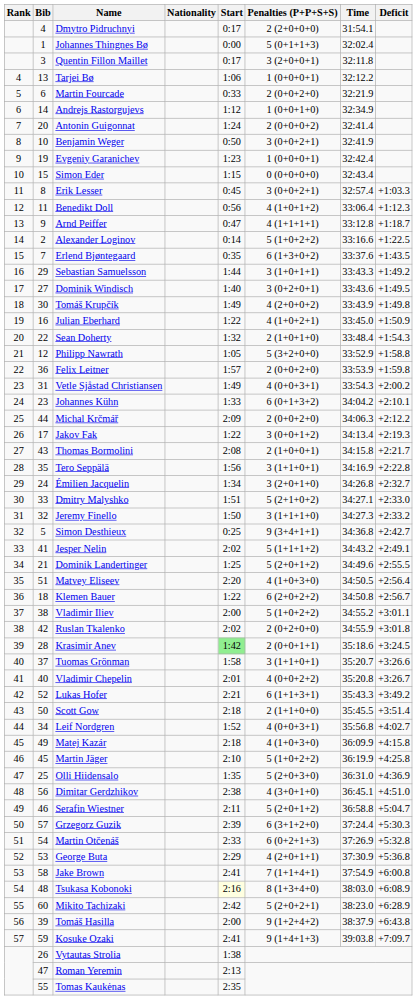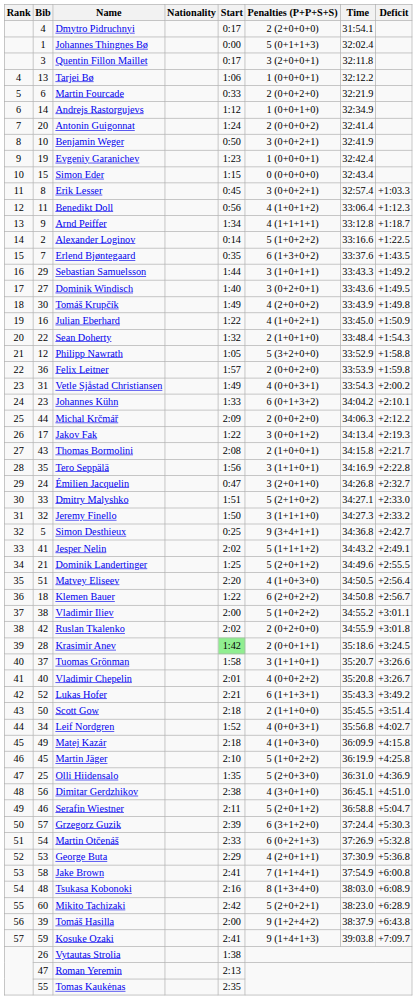 <table class="wikitable sortable" style="text-align:center">
 <tr>
 <th data-sort-type=number>Rank</th>
 <th>Bib</th>
 <th>Name</th>
 <th>Nationality</th>
 <th>Start</th>
 <th>Penalties (P+P+S+S)</th>
 <th>Time</th>
 <th>Deficit</th>
 </tr>
 <tr>
 <td></td>
 <td>4</td>
 <td align=left><a href='#'>Dmytro Pidruchnyi</a></td>
 <td align=left></td>
 <td>0:17</td>
 <td>2 (2+0+0+0)</td>
 <td>31:54.1</td>
 <td></td>
 </tr>
 <tr>
 <td></td>
 <td>1</td>
 <td align=left><a href='#'>Johannes Thingnes Bø</a></td>
 <td align=left></td>
 <td>0:00</td>
 <td>5 (0+1+1+3)</td>
 <td>32:02.4</td>
 <td></td>
 </tr>
 <tr>
 <td></td>
 <td>3</td>
 <td align=left><a href='#'>Quentin Fillon Maillet</a></td>
 <td align=left></td>
 <td>0:17</td>
 <td>3 (2+0+0+1)</td>
 <td>32:11.8</td>
 <td></td>
 </tr>
 <tr>
 <td>4</td>
 <td>13</td>
 <td align=left><a href='#'>Tarjei Bø</a></td>
 <td align=left></td>
 <td>1:06</td>
 <td>1 (0+0+0+1)</td>
 <td>32:12.2</td>
 <td></td>
 </tr>
 <tr>
 <td>5</td>
 <td>6</td>
 <td align=left><a href='#'>Martin Fourcade</a></td>
 <td align=left></td>
 <td>0:33</td>
 <td>2 (0+0+2+0)</td>
 <td>32:21.9</td>
 <td></td>
 </tr>
 <tr>
 <td>6</td>
 <td>14</td>
 <td align=left><a href='#'>Andrejs Rastorgujevs</a></td>
 <td align=left></td>
 <td>1:12</td>
 <td>1 (0+0+1+0)</td>
 <td>32:34.9</td>
 <td></td>
 </tr>
 <tr>
 <td>7</td>
 <td>20</td>
 <td align=left><a href='#'>Antonin Guigonnat</a></td>
 <td align=left></td>
 <td>1:24</td>
 <td>2 (0+0+0+2)</td>
 <td>32:41.4</td>
 <td></td>
 </tr>
 <tr>
 <td>8</td>
 <td>10</td>
 <td align=left><a href='#'>Benjamin Weger</a></td>
 <td align=left></td>
 <td>0:50</td>
 <td>3 (0+0+2+1)</td>
 <td>32:41.9</td>
 <td></td>
 </tr>
 <tr>
 <td>9</td>
 <td>19</td>
 <td align=left><a href='#'>Evgeniy Garanichev</a></td>
 <td align=left></td>
 <td>1:23</td>
 <td>1 (0+0+0+1)</td>
 <td>32:42.4</td>
 <td></td>
 </tr>
 <tr>
 <td>10</td>
 <td>15</td>
 <td align=left><a href='#'>Simon Eder</a></td>
 <td align=left></td>
 <td>1:15</td>
 <td>0 (0+0+0+0)</td>
 <td>32:43.4</td>
 <td></td>
 </tr>
 <tr>
 <td>11</td>
 <td>8</td>
 <td align=left><a href='#'>Erik Lesser</a></td>
 <td align=left></td>
 <td>0:45</td>
 <td>3 (0+0+2+1)</td>
 <td>32:57.4</td>
 <td>+1:03.3</td>
 </tr>
 <tr>
 <td>12</td>
 <td>11</td>
 <td align=left><a href='#'>Benedikt Doll</a></td>
 <td align=left></td>
 <td>0:56</td>
 <td>4 (1+0+1+2)</td>
 <td>33:06.4</td>
 <td>+1:12.3</td>
 </tr>
 <tr>
 <td>13</td>
 <td>9</td>
 <td align=left><a href='#'>Arnd Peiffer</a></td>
 <td align=left></td>
-<td>0:47</td>
+<td>1:34</td>
 <td>4 (1+1+1+1)</td>
 <td>33:12.8</td>
 <td>+1:18.7</td>
 </tr>
 <tr>
 <td>14</td>
 <td>2</td>
 <td align=left><a href='#'>Alexander Loginov</a></td>
 <td align=left></td>
 <td>0:14</td>
 <td>5 (1+0+2+2)</td>
 <td>33:16.6</td>
 <td>+1:22.5</td>
 </tr>
 <tr>
 <td>15</td>
 <td>7</td>
 <td align=left><a href='#'>Erlend Bjøntegaard</a></td>
 <td align=left></td>
 <td>0:35</td>
 <td>6 (1+3+0+2)</td>
 <td>33:37.6</td>
 <td>+1:43.5</td>
 </tr>
 <tr>
 <td>16</td>
 <td>29</td>
 <td align=left><a href='#'>Sebastian Samuelsson</a></td>
 <td align=left></td>
 <td>1:44</td>
 <td>3 (1+0+1+1)</td>
 <td>33:43.3</td>
 <td>+1:49.2</td>
 </tr>
 <tr>
 <td>17</td>
 <td>27</td>
 <td align=left><a href='#'>Dominik Windisch</a></td>
 <td align=left></td>
 <td>1:40</td>
 <td>3 (0+2+0+1)</td>
 <td>33:43.6</td>
 <td>+1:49.5</td>
 </tr>
 <tr>
 <td>18</td>
 <td>30</td>
 <td align=left><a href='#'>Tomáš Krupčík</a></td>
 <td align=left></td>
 <td>1:49</td>
 <td>4 (2+0+0+2)</td>
 <td>33:43.9</td>
 <td>+1:49.8</td>
 </tr>
 <tr>
 <td>19</td>
 <td>16</td>
 <td align=left><a href='#'>Julian Eberhard</a></td>
 <td align=left></td>
 <td>1:22</td>
 <td>4 (1+0+2+1)</td>
 <td>33:45.0</td>
 <td>+1:50.9</td>
 </tr>
 <tr>
 <td>20</td>
 <td>22</td>
 <td align=left><a href='#'>Sean Doherty</a></td>
 <td align=left></td>
 <td>1:32</td>
 <td>2 (1+0+1+0)</td>
 <td>33:48.4</td>
 <td>+1:54.3</td>
 </tr>
 <tr>
 <td>21</td>
 <td>12</td>
 <td align=left><a href='#'>Philipp Nawrath</a></td>
 <td align=left></td>
 <td>1:05</td>
 <td>5 (3+2+0+0)</td>
 <td>33:52.9</td>
 <td>+1:58.8</td>
 </tr>
 <tr>
 <td>22</td>
 <td>36</td>
 <td align=left><a href='#'>Felix Leitner</a></td>
 <td align=left></td>
 <td>1:57</td>
 <td>2 (0+0+2+0)</td>
 <td>33:53.9</td>
 <td>+1:59.8</td>
 </tr>
 <tr>
 <td>23</td>
 <td>31</td>
 <td align=left><a href='#'>Vetle Sjåstad Christiansen</a></td>
 <td align=left></td>
 <td>1:49</td>
 <td>4 (0+0+3+1)</td>
 <td>33:54.3</td>
 <td>+2:00.2</td>
 </tr>
 <tr>
 <td>24</td>
 <td>23</td>
 <td align=left><a href='#'>Johannes Kühn</a></td>
 <td align=left></td>
 <td>1:33</td>
 <td>6 (0+1+3+2)</td>
 <td>34:04.2</td>
 <td>+2:10.1</td>
 </tr>
 <tr>
 <td>25</td>
 <td>44</td>
 <td align=left><a href='#'>Michal Krčmář</a></td>
 <td align=left></td>
 <td>2:09</td>
 <td>2 (0+0+2+0)</td>
 <td>34:06.3</td>
 <td>+2:12.2</td>
 </tr>
 <tr>
 <td>26</td>
 <td>17</td>
 <td align=left><a href='#'>Jakov Fak</a></td>
 <td align=left></td>
 <td>1:22</td>
 <td>3 (0+0+1+2)</td>
 <td>34:13.4</td>
 <td>+2:19.3</td>
 </tr>
 <tr>
 <td>27</td>
 <td>43</td>
 <td align=left><a href='#'>Thomas Bormolini</a></td>
 <td align=left></td>
 <td>2:08</td>
 <td>2 (1+0+0+1)</td>
 <td>34:15.8</td>
 <td>+2:21.7</td>
 </tr>
 <tr>
 <td>28</td>
 <td>35</td>
 <td align=left><a href='#'>Tero Seppälä</a></td>
 <td align=left></td>
 <td>1:56</td>
 <td>3 (1+1+0+1)</td>
 <td>34:16.9</td>
 <td>+2:22.8</td>
 </tr>
 <tr>
 <td>29</td>
 <td>24</td>
 <td align=left><a href='#'>Émilien Jacquelin</a></td>
 <td align=left></td>
-<td>1:34</td>
+<td>0:47</td>
 <td>3 (2+0+1+0)</td>
 <td>34:26.8</td>
 <td>+2:32.7</td>
 </tr>
 <tr>
 <td>30</td>
 <td>33</td>
 <td align=left><a href='#'>Dmitry Malyshko</a></td>
 <td align=left></td>
 <td>1:51</td>
 <td>5 (2+1+0+2)</td>
 <td>34:27.1</td>
 <td>+2:33.0</td>
 </tr>
 <tr>
 <td>31</td>
 <td>32</td>
 <td align=left><a href='#'>Jeremy Finello</a></td>
 <td align=left></td>
 <td>1:50</td>
 <td>3 (1+1+1+0)</td>
 <td>34:27.3</td>
 <td>+2:33.2</td>
 </tr>
 <tr>
 <td>32</td>
 <td>5</td>
 <td align=left><a href='#'>Simon Desthieux</a></td>
 <td align=left></td>
 <td>0:25</td>
 <td>9 (3+4+1+1)</td>
 <td>34:36.8</td>
 <td>+2:42.7</td>
 </tr>
 <tr>
 <td>33</td>
 <td>41</td>
 <td align=left><a href='#'>Jesper Nelin</a></td>
 <td align=left></td>
 <td>2:02</td>
 <td>5 (1+1+1+2)</td>
 <td>34:43.2</td>
 <td>+2:49.1</td>
 </tr>
 <tr>
 <td>34</td>
 <td>21</td>
 <td align=left><a href='#'>Dominik Landertinger</a></td>
 <td align=left></td>
 <td>1:25</td>
 <td>5 (2+0+1+2)</td>
 <td>34:49.6</td>
 <td>+2:55.5</td>
 </tr>
 <tr>
 <td>35</td>
 <td>51</td>
 <td align=left><a href='#'>Matvey Eliseev</a></td>
 <td align=left></td>
 <td>2:20</td>
 <td>4 (1+0+3+0)</td>
 <td>34:50.5</td>
 <td>+2:56.4</td>
 </tr>
 <tr>
 <td>36</td>
 <td>18</td>
 <td align=left><a href='#'>Klemen Bauer</a></td>
 <td align=left></td>
 <td>1:22</td>
 <td>6 (2+0+2+2)</td>
 <td>34:50.8</td>
 <td>+2:56.7</td>
 </tr>
 <tr>
 <td>37</td>
 <td>38</td>
 <td align=left><a href='#'>Vladimir Iliev</a></td>
 <td align=left></td>
 <td>2:00</td>
 <td>5 (1+0+2+2)</td>
 <td>34:55.2</td>
 <td>+3:01.1</td>
 </tr>
 <tr>
 <td>38</td>
 <td>42</td>
 <td align=left><a href='#'>Ruslan Tkalenko</a></td>
 <td align=left></td>
 <td>2:02</td>
 <td>2 (0+2+0+0)</td>
 <td>34:55.9</td>
 <td>+3:01.8</td>
 </tr>
 <tr>
 <td>39</td>
 <td>28</td>
 <td align=left><a href='#'>Krasimir Anev</a></td>
 <td align=left></td>
 <td style="background: lightgreen;">1:42</td>
 <td>2 (0+0+1+1)</td>
 <td>35:18.6</td>
 <td>+3:24.5</td>
 </tr>
 <tr>
 <td>40</td>
 <td>37</td>
 <td align=left><a href='#'>Tuomas Grönman</a></td>
 <td align=left></td>
 <td>1:58</td>
 <td>3 (1+1+0+1)</td>
 <td>35:20.7</td>
 <td>+3:26.6</td>
 </tr>
 <tr>
 <td>41</td>
 <td>40</td>
 <td align=left><a href='#'>Vladimir Chepelin</a></td>
 <td align=left></td>
 <td>2:01</td>
 <td>4 (0+0+2+2)</td>
 <td>35:20.8</td>
 <td>+3:26.7</td>
 </tr>
 <tr>
 <td>42</td>
 <td>52</td>
 <td align=left><a href='#'>Lukas Hofer</a></td>
 <td align=left></td>
 <td>2:21</td>
 <td>6 (1+1+3+1)</td>
 <td>35:43.3</td>
 <td>+3:49.2</td>
 </tr>
 <tr>
 <td>43</td>
 <td>50</td>
 <td align=left><a href='#'>Scott Gow</a></td>
 <td align=left></td>
 <td>2:18</td>
 <td>2 (1+1+0+0)</td>
 <td>35:45.5</td>
 <td>+3:51.4</td>
 </tr>
 <tr>
 <td>44</td>
 <td>34</td>
 <td align=left><a href='#'>Leif Nordgren</a></td>
 <td align=left></td>
 <td>1:52</td>
 <td>4 (0+0+3+1)</td>
 <td>35:56.8</td>
 <td>+4:02.7</td>
 </tr>
 <tr>
 <td>45</td>
 <td>49</td>
 <td align=left><a href='#'>Matej Kazár</a></td>
 <td align=left></td>
 <td>2:18</td>
 <td>4 (1+0+3+0)</td>
 <td>36:09.9</td>
 <td>+4:15.8</td>
 </tr>
 <tr>
 <td>46</td>
 <td>45</td>
 <td align=left><a href='#'>Martin Jäger</a></td>
 <td align=left></td>
 <td>2:10</td>
 <td>5 (1+0+2+2)</td>
 <td>36:19.9</td>
 <td>+4:25.8</td>
 </tr>
 <tr>
 <td>47</td>
 <td>25</td>
 <td align=left><a href='#'>Olli Hiidensalo</a></td>
 <td align=left></td>
 <td>1:35</td>
 <td>5 (2+0+3+0)</td>
 <td>36:31.0</td>
 <td>+4:36.9</td>
 </tr>
 <tr>
 <td>48</td>
 <td>56</td>
 <td align=left><a href='#'>Dimitar Gerdzhikov</a></td>
 <td align=left></td>
 <td>2:38</td>
 <td>4 (3+0+1+0)</td>
 <td>36:45.1</td>
 <td>+4:51.0</td>
 </tr>
 <tr>
 <td>49</td>
 <td>46</td>
 <td align=left><a href='#'>Serafin Wiestner</a></td>
 <td align=left></td>
 <td>2:11</td>
 <td>5 (2+0+1+2)</td>
 <td>36:58.8</td>
 <td>+5:04.7</td>
 </tr>
 <tr>
 <td>50</td>
 <td>57</td>
 <td align=left><a href='#'>Grzegorz Guzik</a></td>
 <td align=left></td>
 <td>2:39</td>
 <td>6 (3+1+2+0)</td>
 <td>37:24.4</td>
 <td>+5:30.3</td>
 </tr>
 <tr>
 <td>51</td>
 <td>54</td>
 <td align=left><a href='#'>Martin Otčenáš</a></td>
 <td align=left></td>
 <td>2:33</td>
 <td>6 (0+2+1+3)</td>
 <td>37:26.9</td>
 <td>+5:32.8</td>
 </tr>
 <tr>
 <td>52</td>
 <td>53</td>
 <td align=left><a href='#'>George Buta</a></td>
 <td align=left></td>
 <td>2:29</td>
 <td>4 (2+0+1+1)</td>
 <td>37:30.9</td>
 <td>+5:36.8</td>
 </tr>
 <tr>
 <td>53</td>
 <td>58</td>
 <td align=left><a href='#'>Jake Brown</a></td>
 <td align=left></td>
 <td>2:41</td>
 <td>7 (1+1+4+1)</td>
 <td>37:54.9</td>
 <td>+6:00.8</td>
 </tr>
 <tr>
 <td>54</td>
 <td>48</td>
 <td align=left><a href='#'>Tsukasa Kobonoki</a></td>
 <td align=left></td>
-<td style="background: lightyellow;">2:16</td>
+<td>2:16</td>
 <td>8 (1+3+4+0)</td>
 <td>38:03.0</td>
 <td>+6:08.9</td>
 </tr>
 <tr>
 <td>55</td>
 <td>60</td>
 <td align=left><a href='#'>Mikito Tachizaki</a></td>
 <td align=left></td>
 <td>2:42</td>
 <td>5 (2+0+2+1)</td>
 <td>38:23.0</td>
 <td>+6:28.9</td>
 </tr>
 <tr>
 <td>56</td>
 <td>39</td>
 <td align=left><a href='#'>Tomáš Hasilla</a></td>
 <td align=left></td>
 <td>2:00</td>
 <td>9 (1+2+4+2)</td>
 <td>38:37.9</td>
 <td>+6:43.8</td>
 </tr>
 <tr>
 <td>57</td>
 <td>59</td>
 <td align=left><a href='#'>Kosuke Ozaki</a></td>
 <td align=left></td>
 <td>2:41</td>
 <td>9 (1+4+1+3)</td>
 <td>39:03.8</td>
 <td>+7:09.7</td>
 </tr>
 <tr>
 <td rowspan=3></td>
 <td>26</td>
 <td align=left><a href='#'>Vytautas Strolia</a></td>
 <td align=left></td>
 <td>1:38</td>
 <td colspan=3></td>
 </tr>
 <tr>
 <td>47</td>
 <td align=left><a href='#'>Roman Yeremin</a></td>
 <td align=left></td>
 <td>2:13</td>
 <td colspan=3 rowspan=2></td>
 </tr>
 <tr>
 <td>55</td>
 <td align=left><a href='#'>Tomas Kaukėnas</a></td>
 <td align=left></td>
 <td>2:35</td>
 </tr>
 </table>
